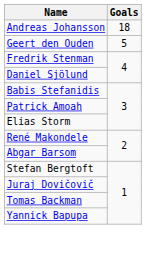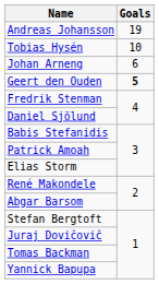 <table class="wikitable">
 <tr>
 <th>Name</th>
 <th>Goals</th>
 </tr>
 <tr>
 <td> <a href='#'>Andreas Johansson</a></td>
-<td align=center>18</td>
+<td align=center>19</td>
+</tr>
+<tr>
+<td> <a href='#'>Tobias Hysén</a></td>
+<td align=center>10</td>
+</tr>
+<tr>
+<td> <a href='#'>Johan Arneng</a></td>
+<td align=center>6</td>
 </tr>
 <tr>
 <td> <a href='#'>Geert den Ouden</a></td>
-<td align=center>5</td>
+<td align=center><strong>5</strong></td>
 </tr>
 <tr>
 <td> <a href='#'>Fredrik Stenman</a></td>
 <td rowspan="2" style="text-align:center;">4</td>
 </tr>
 <tr>
 <td> <a href='#'>Daniel Sjölund</a></td>
 </tr>
 <tr>
 <td> <a href='#'>Babis Stefanidis</a></td>
 <td rowspan="3" style="text-align:center;">3</td>
 </tr>
 <tr>
 <td> <a href='#'>Patrick Amoah</a></td>
 </tr>
 <tr>
 <td> Elias Storm</td>
 </tr>
 <tr>
 <td> <a href='#'>René Makondele</a></td>
 <td rowspan="2" style="text-align:center;">2</td>
 </tr>
 <tr>
 <td> <a href='#'>Abgar Barsom</a></td>
 </tr>
 <tr>
 <td> Stefan Bergtoft</td>
 <td rowspan="4" style="text-align:center;">1</td>
 </tr>
 <tr>
 <td> <a href='#'>Juraj Dovičovič</a></td>
 </tr>
 <tr>
 <td> <a href='#'>Tomas Backman</a></td>
 </tr>
 <tr>
 <td> <a href='#'>Yannick Bapupa</a></td>
 </tr>
 </table>
